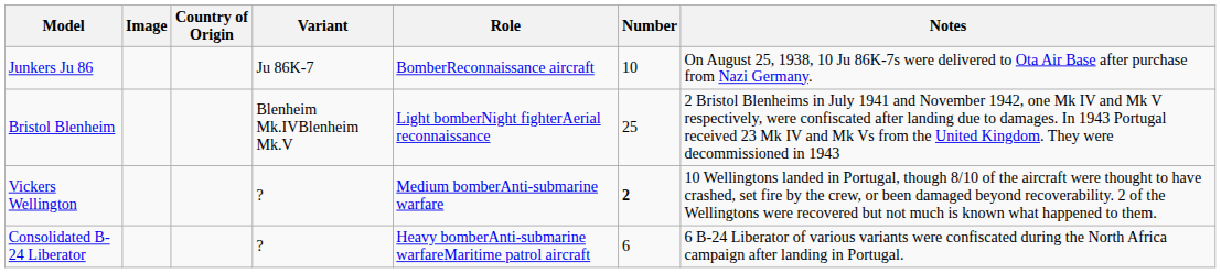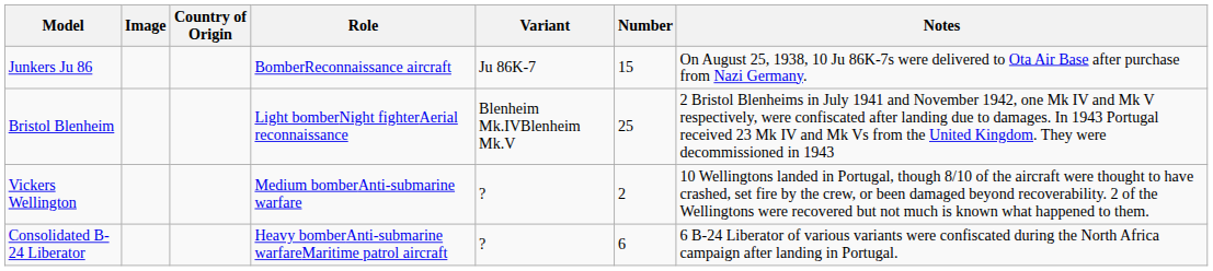 <table class="wikitable sortable">
 <tr>
 <th>Model</th>
 <th>Image</th>
 <th>Country of Origin</th>
+<th>Role</th>
 <th>Variant</th>
-<th>Role</th>
 <th>Number</th>
 <th>Notes</th>
 </tr>
 <tr>
 <td><a href='#'>Junkers Ju 86</a></td>
 <td></td>
 <td></td>
+<td><a href='#'>Bomber</a><a href='#'>Reconnaissance aircraft</a></td>
 <td>Ju 86K-7</td>
-<td><a href='#'>Bomber</a><a href='#'>Reconnaissance aircraft</a></td>
-<td>10</td>
+<td>15</td>
 <td>On August 25, 1938, 10 Ju 86K-7s were delivered to <a href='#'>Ota Air Base</a> after purchase from <a href='#'>Nazi Germany</a>.</td>
 </tr>
 <tr>
 <td><a href='#'>Bristol Blenheim</a></td>
 <td></td>
 <td></td>
+<td><a href='#'>Light bomber</a><a href='#'>Night fighter</a><a href='#'>Aerial reconnaissance</a></td>
 <td>Blenheim Mk.IVBlenheim Mk.V</td>
-<td><a href='#'>Light bomber</a><a href='#'>Night fighter</a><a href='#'>Aerial reconnaissance</a></td>
 <td>25</td>
 <td>2 Bristol Blenheims in July 1941 and November 1942, one Mk IV and Mk V respectively, were confiscated after landing due to damages. In 1943 Portugal received 23 Mk IV and Mk Vs from the <a href='#'>United Kingdom</a>. They were decommissioned in 1943</td>
 </tr>
 <tr>
 <td><a href='#'>Vickers Wellington</a></td>
 <td></td>
 <td></td>
+<td><a href='#'>Medium bomber</a><a href='#'>Anti-submarine warfare</a></td>
 <td>?</td>
-<td><a href='#'>Medium bomber</a><a href='#'>Anti-submarine warfare</a></td>
-<td><strong>2</strong></td>
+<td>2</td>
 <td>10 Wellingtons landed in Portugal, though 8/10 of the aircraft were thought to have crashed, set fire by the crew, or been damaged beyond recoverability. 2 of the Wellingtons were recovered but not much is known what happened to them.</td>
 </tr>
 <tr>
 <td><a href='#'>Consolidated B-24 Liberator</a></td>
 <td></td>
 <td></td>
+<td><a href='#'>Heavy bomber</a><a href='#'>Anti-submarine warfare</a><a href='#'>Maritime patrol aircraft</a></td>
 <td>?</td>
-<td><a href='#'>Heavy bomber</a><a href='#'>Anti-submarine warfare</a><a href='#'>Maritime patrol aircraft</a></td>
 <td>6</td>
 <td>6 B-24 Liberator of various variants were confiscated during the North Africa campaign after landing in Portugal.</td>
 </tr>
 </table>
